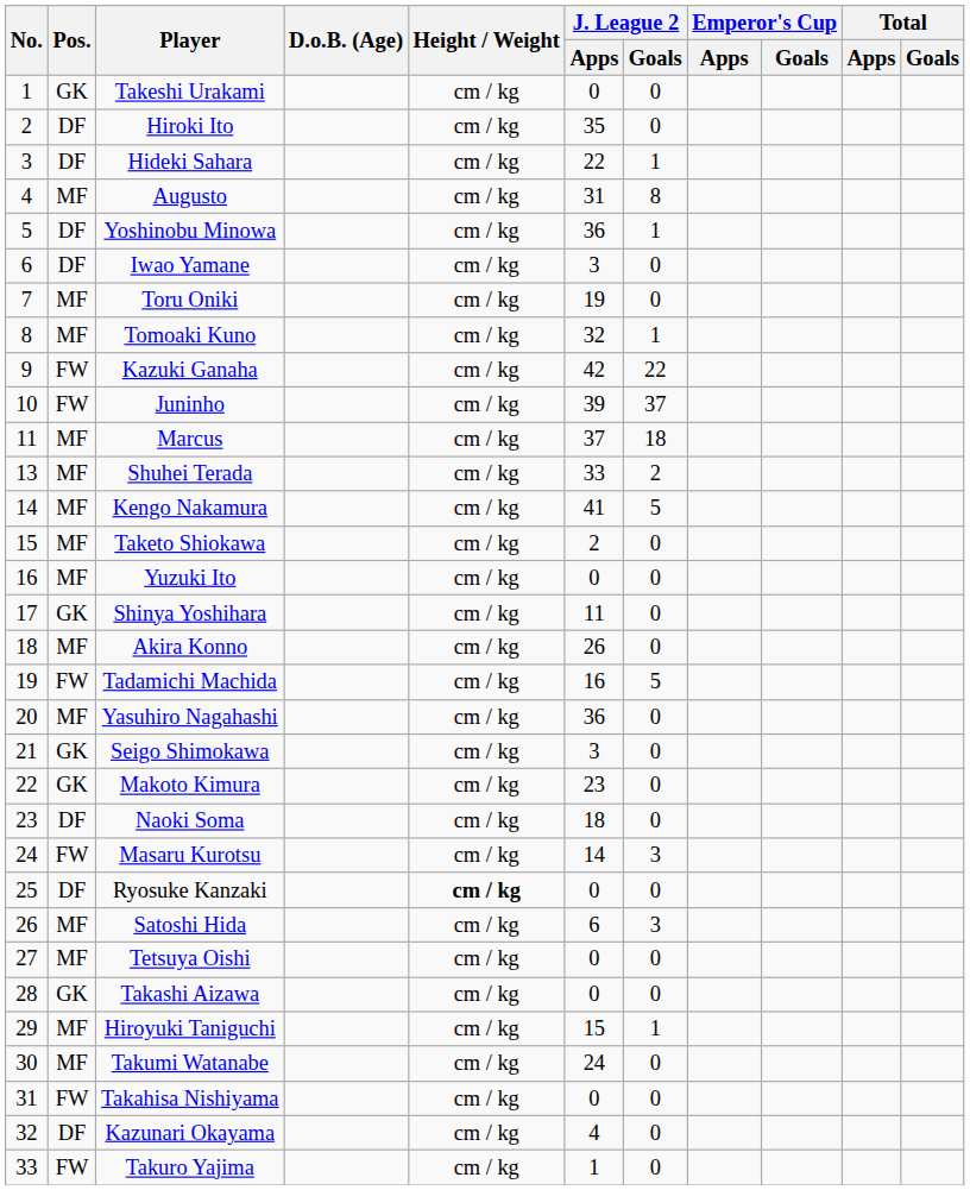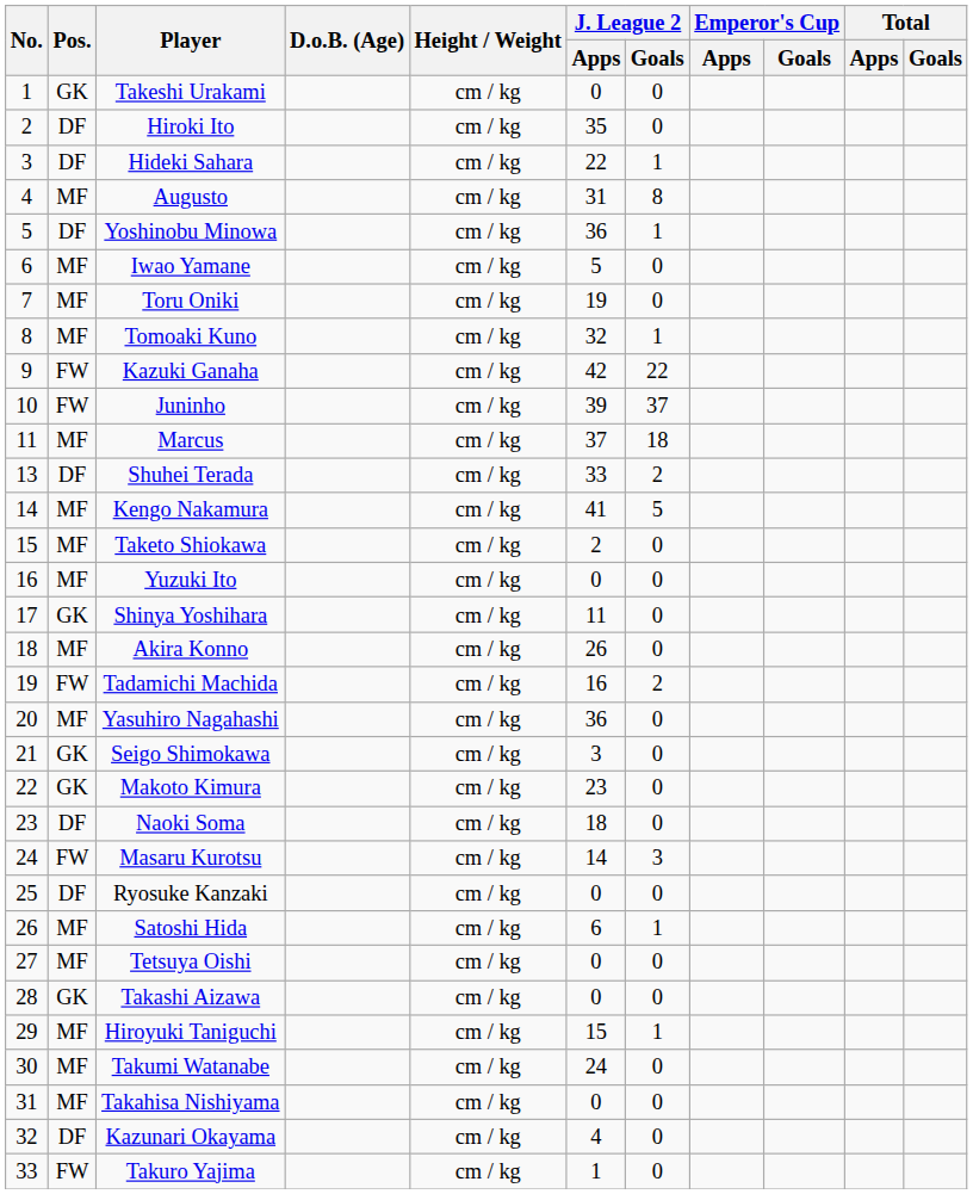 <table class="wikitable" style="text-align:center;">
 <tr>
 <th rowspan="2">No.</th>
 <th rowspan="2">Pos.</th>
 <th rowspan="2">Player</th>
 <th rowspan="2">D.o.B. (Age)</th>
 <th rowspan="2">Height / Weight</th>
 <th colspan="2"><a href='#'>J. League 2</a></th>
 <th colspan="2"><a href='#'>Emperor's Cup</a></th>
 <th colspan="2">Total</th>
 </tr>
 <tr>
 <th>Apps</th>
 <th>Goals</th>
 <th>Apps</th>
 <th>Goals</th>
 <th>Apps</th>
 <th>Goals</th>
 </tr>
 <tr>
 <td>1</td>
 <td>GK</td>
 <td><a href='#'>Takeshi Urakami</a></td>
 <td></td>
 <td>cm / kg</td>
 <td>0</td>
 <td>0</td>
 <td></td>
 <td></td>
 <td></td>
 <td></td>
 </tr>
 <tr>
 <td>2</td>
 <td>DF</td>
 <td><a href='#'>Hiroki Ito</a></td>
 <td></td>
 <td>cm / kg</td>
 <td>35</td>
 <td>0</td>
 <td></td>
 <td></td>
 <td></td>
 <td></td>
 </tr>
 <tr>
 <td>3</td>
 <td>DF</td>
 <td><a href='#'>Hideki Sahara</a></td>
 <td></td>
 <td>cm / kg</td>
 <td>22</td>
 <td>1</td>
 <td></td>
 <td></td>
 <td></td>
 <td></td>
 </tr>
 <tr>
 <td>4</td>
 <td>MF</td>
 <td><a href='#'>Augusto</a></td>
 <td></td>
 <td>cm / kg</td>
 <td>31</td>
 <td>8</td>
 <td></td>
 <td></td>
 <td></td>
 <td></td>
 </tr>
 <tr>
 <td>5</td>
 <td>DF</td>
 <td><a href='#'>Yoshinobu Minowa</a></td>
 <td></td>
 <td>cm / kg</td>
 <td>36</td>
 <td>1</td>
 <td></td>
 <td></td>
 <td></td>
 <td></td>
 </tr>
 <tr>
 <td>6</td>
-<td>DF</td>
+<td>MF</td>
 <td><a href='#'>Iwao Yamane</a></td>
 <td></td>
 <td>cm / kg</td>
-<td>3</td>
+<td>5</td>
 <td>0</td>
 <td></td>
 <td></td>
 <td></td>
 <td></td>
 </tr>
 <tr>
 <td>7</td>
 <td>MF</td>
 <td><a href='#'>Toru Oniki</a></td>
 <td></td>
 <td>cm / kg</td>
 <td>19</td>
 <td>0</td>
 <td></td>
 <td></td>
 <td></td>
 <td></td>
 </tr>
 <tr>
 <td>8</td>
 <td>MF</td>
 <td><a href='#'>Tomoaki Kuno</a></td>
 <td></td>
 <td>cm / kg</td>
 <td>32</td>
 <td>1</td>
 <td></td>
 <td></td>
 <td></td>
 <td></td>
 </tr>
 <tr>
 <td>9</td>
 <td>FW</td>
 <td><a href='#'>Kazuki Ganaha</a></td>
 <td></td>
 <td>cm / kg</td>
 <td>42</td>
 <td>22</td>
 <td></td>
 <td></td>
 <td></td>
 <td></td>
 </tr>
 <tr>
 <td>10</td>
 <td>FW</td>
 <td><a href='#'>Juninho</a></td>
 <td></td>
 <td>cm / kg</td>
 <td>39</td>
 <td>37</td>
 <td></td>
 <td></td>
 <td></td>
 <td></td>
 </tr>
 <tr>
 <td>11</td>
 <td>MF</td>
 <td><a href='#'>Marcus</a></td>
 <td></td>
 <td>cm / kg</td>
 <td>37</td>
 <td>18</td>
 <td></td>
 <td></td>
 <td></td>
 <td></td>
 </tr>
 <tr>
 <td>13</td>
-<td>MF</td>
+<td>DF</td>
 <td><a href='#'>Shuhei Terada</a></td>
 <td></td>
 <td>cm / kg</td>
 <td>33</td>
 <td>2</td>
 <td></td>
 <td></td>
 <td></td>
 <td></td>
 </tr>
 <tr>
 <td>14</td>
 <td>MF</td>
 <td><a href='#'>Kengo Nakamura</a></td>
 <td></td>
 <td>cm / kg</td>
 <td>41</td>
 <td>5</td>
 <td></td>
 <td></td>
 <td></td>
 <td></td>
 </tr>
 <tr>
 <td>15</td>
 <td>MF</td>
 <td><a href='#'>Taketo Shiokawa</a></td>
 <td></td>
 <td>cm / kg</td>
 <td>2</td>
 <td>0</td>
 <td></td>
 <td></td>
 <td></td>
 <td></td>
 </tr>
 <tr>
 <td>16</td>
 <td>MF</td>
 <td><a href='#'>Yuzuki Ito</a></td>
 <td></td>
 <td>cm / kg</td>
 <td>0</td>
 <td>0</td>
 <td></td>
 <td></td>
 <td></td>
 <td></td>
 </tr>
 <tr>
 <td>17</td>
 <td>GK</td>
 <td><a href='#'>Shinya Yoshihara</a></td>
 <td></td>
 <td>cm / kg</td>
 <td>11</td>
 <td>0</td>
 <td></td>
 <td></td>
 <td></td>
 <td></td>
 </tr>
 <tr>
 <td>18</td>
 <td>MF</td>
 <td><a href='#'>Akira Konno</a></td>
 <td></td>
 <td>cm / kg</td>
 <td>26</td>
 <td>0</td>
 <td></td>
 <td></td>
 <td></td>
 <td></td>
 </tr>
 <tr>
 <td>19</td>
 <td>FW</td>
 <td><a href='#'>Tadamichi Machida</a></td>
 <td></td>
 <td>cm / kg</td>
 <td>16</td>
-<td>5</td>
+<td>2</td>
 <td></td>
 <td></td>
 <td></td>
 <td></td>
 </tr>
 <tr>
 <td>20</td>
 <td>MF</td>
 <td><a href='#'>Yasuhiro Nagahashi</a></td>
 <td></td>
 <td>cm / kg</td>
 <td>36</td>
 <td>0</td>
 <td></td>
 <td></td>
 <td></td>
 <td></td>
 </tr>
 <tr>
 <td>21</td>
 <td>GK</td>
 <td><a href='#'>Seigo Shimokawa</a></td>
 <td></td>
 <td>cm / kg</td>
 <td>3</td>
 <td>0</td>
 <td></td>
 <td></td>
 <td></td>
 <td></td>
 </tr>
 <tr>
 <td>22</td>
 <td>GK</td>
 <td><a href='#'>Makoto Kimura</a></td>
 <td></td>
 <td>cm / kg</td>
 <td>23</td>
 <td>0</td>
 <td></td>
 <td></td>
 <td></td>
 <td></td>
 </tr>
 <tr>
 <td>23</td>
 <td>DF</td>
 <td><a href='#'>Naoki Soma</a></td>
 <td></td>
 <td>cm / kg</td>
 <td>18</td>
 <td>0</td>
 <td></td>
 <td></td>
 <td></td>
 <td></td>
 </tr>
 <tr>
 <td>24</td>
 <td>FW</td>
 <td><a href='#'>Masaru Kurotsu</a></td>
 <td></td>
 <td>cm / kg</td>
 <td>14</td>
 <td>3</td>
 <td></td>
 <td></td>
 <td></td>
 <td></td>
 </tr>
 <tr>
 <td>25</td>
 <td>DF</td>
 <td>Ryosuke Kanzaki</td>
 <td></td>
-<td><strong>cm / kg</strong></td>
+<td>cm / kg</td>
 <td>0</td>
 <td>0</td>
 <td></td>
 <td></td>
 <td></td>
 <td></td>
 </tr>
 <tr>
 <td>26</td>
 <td>MF</td>
 <td><a href='#'>Satoshi Hida</a></td>
 <td></td>
 <td>cm / kg</td>
 <td>6</td>
-<td>3</td>
+<td>1</td>
 <td></td>
 <td></td>
 <td></td>
 <td></td>
 </tr>
 <tr>
 <td>27</td>
 <td>MF</td>
 <td><a href='#'>Tetsuya Oishi</a></td>
 <td></td>
 <td>cm / kg</td>
 <td>0</td>
 <td>0</td>
 <td></td>
 <td></td>
 <td></td>
 <td></td>
 </tr>
 <tr>
 <td>28</td>
 <td>GK</td>
 <td><a href='#'>Takashi Aizawa</a></td>
 <td></td>
 <td>cm / kg</td>
 <td>0</td>
 <td>0</td>
 <td></td>
 <td></td>
 <td></td>
 <td></td>
 </tr>
 <tr>
 <td>29</td>
 <td>MF</td>
 <td><a href='#'>Hiroyuki Taniguchi</a></td>
 <td></td>
 <td>cm / kg</td>
 <td>15</td>
 <td>1</td>
 <td></td>
 <td></td>
 <td></td>
 <td></td>
 </tr>
 <tr>
 <td>30</td>
 <td>MF</td>
 <td><a href='#'>Takumi Watanabe</a></td>
 <td></td>
 <td>cm / kg</td>
 <td>24</td>
 <td>0</td>
 <td></td>
 <td></td>
 <td></td>
 <td></td>
 </tr>
 <tr>
 <td>31</td>
-<td>FW</td>
+<td>MF</td>
 <td><a href='#'>Takahisa Nishiyama</a></td>
 <td></td>
 <td>cm / kg</td>
 <td>0</td>
 <td>0</td>
 <td></td>
 <td></td>
 <td></td>
 <td></td>
 </tr>
 <tr>
 <td>32</td>
 <td>DF</td>
 <td><a href='#'>Kazunari Okayama</a></td>
 <td></td>
 <td>cm / kg</td>
 <td>4</td>
 <td>0</td>
 <td></td>
 <td></td>
 <td></td>
 <td></td>
 </tr>
 <tr>
 <td>33</td>
 <td>FW</td>
 <td><a href='#'>Takuro Yajima</a></td>
 <td></td>
 <td>cm / kg</td>
 <td>1</td>
 <td>0</td>
 <td></td>
 <td></td>
 <td></td>
 <td></td>
 </tr>
 </table>
